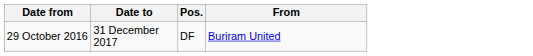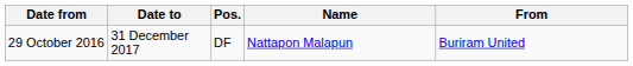 <table class="wikitable">
 <tr>
 <th width="120">Date from</th>
 <th width="120">Date to</th>
 <th>Pos.</th>
+<th width="230">Name</th>
 <th width="230">From</th>
 </tr>
 <tr>
 <td>29 October 2016</td>
 <td>31 December 2017</td>
 <td>DF</td>
+<td> <a href='#'>Nattapon Malapun</a></td>
 <td> <a href='#'>Buriram United</a></td>
 </tr>
 </table>
